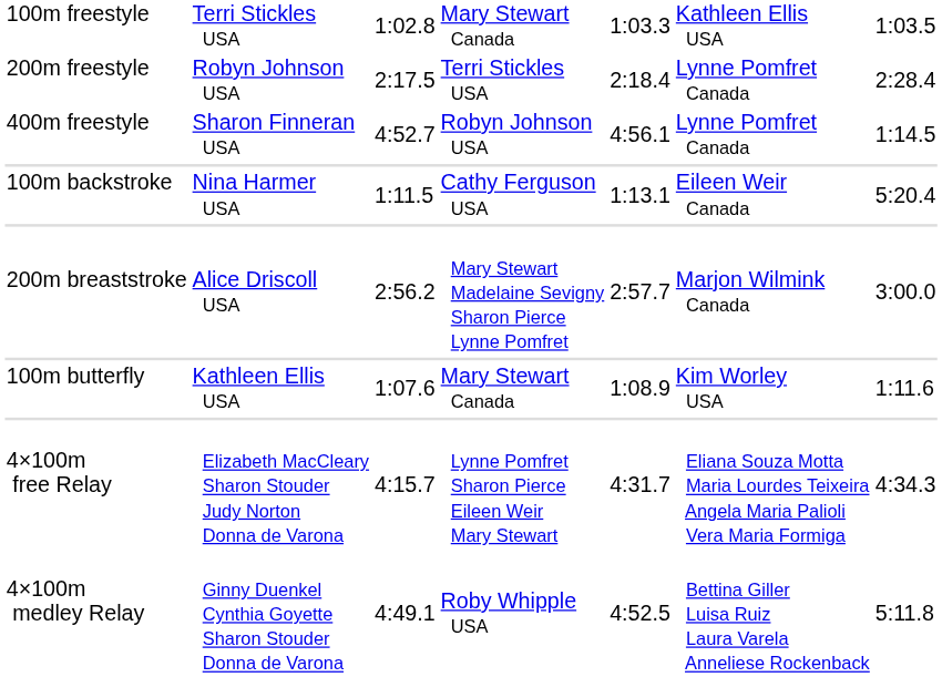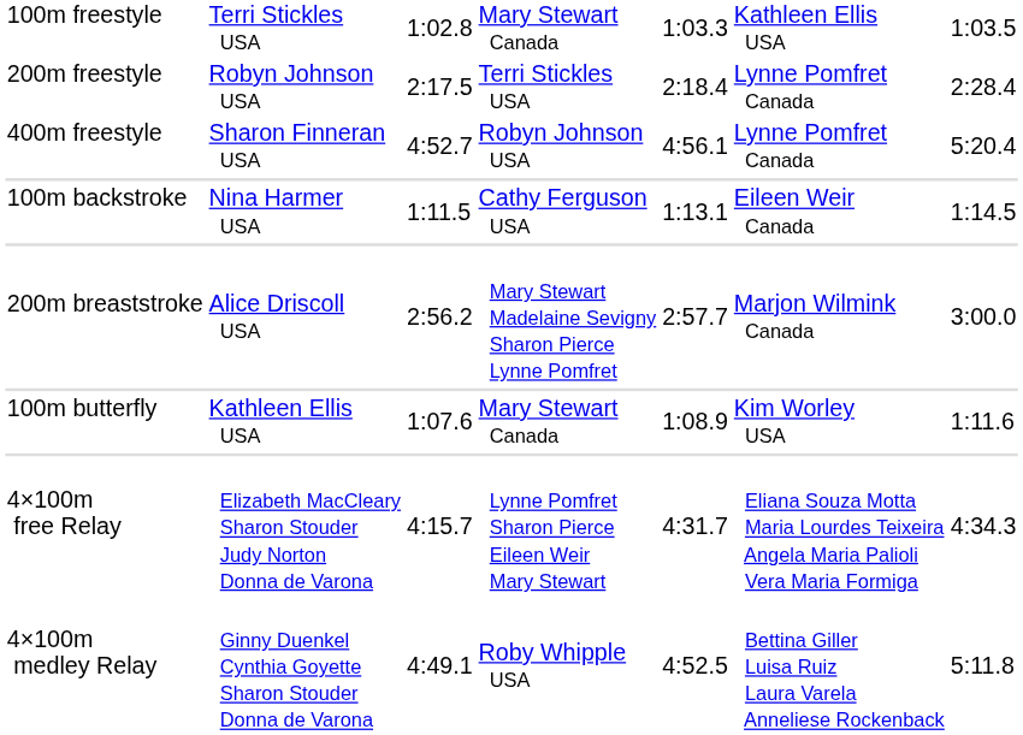 <table>
 <tr>
 <td>100m freestyle <br>  </td>
 <td><a href='#'>Terri Stickles</a> <small><br>   USA </small></td>
 <td>1:02.8</td>
 <td><a href='#'>Mary Stewart</a> <small><br>   Canada </small></td>
 <td>1:03.3</td>
 <td><a href='#'>Kathleen Ellis</a> <small><br>   USA </small></td>
 <td>1:03.5</td>
 </tr>
 <tr>
 <td>200m freestyle <br>  </td>
 <td><a href='#'>Robyn Johnson</a> <small><br>   USA </small></td>
 <td>2:17.5</td>
 <td><a href='#'>Terri Stickles</a> <small><br>   USA </small></td>
 <td>2:18.4</td>
 <td><a href='#'>Lynne Pomfret</a> <small><br>   Canada </small></td>
 <td>2:28.4</td>
 </tr>
 <tr>
 <td>400m freestyle <br>  </td>
 <td><a href='#'>Sharon Finneran</a> <small><br>   USA </small></td>
 <td>4:52.7</td>
 <td><a href='#'>Robyn Johnson</a> <small><br>   USA </small></td>
 <td>4:56.1</td>
 <td><a href='#'>Lynne Pomfret</a> <small><br>   Canada </small></td>
-<td>1:14.5</td>
+<td>5:20.4</td>
 </tr>
 <tr bgcolor=#DDDDDD>
 <td colspan=7></td>
 </tr>
 <tr>
 <td>100m backstroke <br>  </td>
 <td><a href='#'>Nina Harmer</a> <small><br>   USA </small></td>
 <td>1:11.5</td>
 <td><a href='#'>Cathy Ferguson</a> <small><br>   USA </small></td>
 <td>1:13.1</td>
 <td><a href='#'>Eileen Weir</a> <small><br>   Canada </small></td>
-<td>5:20.4</td>
+<td>1:14.5</td>
 </tr>
 <tr bgcolor=#DDDDDD>
 <td colspan=7></td>
 </tr>
 <tr>
 <td>200m breaststroke <br>  </td>
 <td><a href='#'>Alice Driscoll</a> <small><br>   USA </small></td>
 <td>2:56.2</td>
 <td> <small><br>   <a href='#'>Mary Stewart</a> <br>   <a href='#'>Madelaine Sevigny</a> <br>   <a href='#'>Sharon Pierce</a> <br>   <a href='#'>Lynne Pomfret</a> </small></td>
 <td>2:57.7</td>
 <td><a href='#'>Marjon Wilmink</a> <small><br>   Canada </small></td>
 <td>3:00.0</td>
 </tr>
 <tr bgcolor=#DDDDDD>
 <td colspan=7></td>
 </tr>
 <tr>
 <td>100m butterfly <br>  </td>
 <td><a href='#'>Kathleen Ellis</a> <small><br>   USA </small></td>
 <td>1:07.6</td>
 <td><a href='#'>Mary Stewart</a> <small><br>   Canada </small></td>
 <td>1:08.9</td>
 <td><a href='#'>Kim Worley</a> <small><br>   USA </small></td>
 <td>1:11.6</td>
 </tr>
 <tr bgcolor=#DDDDDD>
 <td colspan=7></td>
 </tr>
 <tr>
 <td>4×100m<br> free Relay <br>  </td>
 <td> <small><br>   <a href='#'>Elizabeth MacCleary</a> <br>   <a href='#'>Sharon Stouder</a> <br>   <a href='#'>Judy Norton</a> <br>   <a href='#'>Donna de Varona</a> </small></td>
 <td>4:15.7</td>
 <td> <small><br>   <a href='#'>Lynne Pomfret</a> <br>   <a href='#'>Sharon Pierce</a> <br>   <a href='#'>Eileen Weir</a> <br>   <a href='#'>Mary Stewart</a> </small></td>
 <td>4:31.7</td>
 <td> <small><br>   <a href='#'>Eliana Souza Motta</a> <br>   <a href='#'>Maria Lourdes Teixeira</a> <br>   <a href='#'>Angela Maria Palioli</a> <br>   <a href='#'>Vera Maria Formiga</a> </small></td>
 <td>4:34.3</td>
 </tr>
 <tr>
 <td>4×100m<br> medley Relay <br>  </td>
 <td> <small><br>   <a href='#'>Ginny Duenkel</a> <br>   <a href='#'>Cynthia Goyette</a> <br>   <a href='#'>Sharon Stouder</a> <br>   <a href='#'>Donna de Varona</a> </small></td>
 <td>4:49.1</td>
 <td><a href='#'>Roby Whipple</a> <small><br>   USA </small></td>
 <td>4:52.5</td>
 <td> <small><br>   <a href='#'>Bettina Giller</a> <br>   <a href='#'>Luisa Ruiz</a> <br>   <a href='#'>Laura Varela</a> <br>   <a href='#'>Anneliese Rockenback</a> </small></td>
 <td>5:11.8</td>
 </tr>
 <tr>
 </tr>
 </table>
